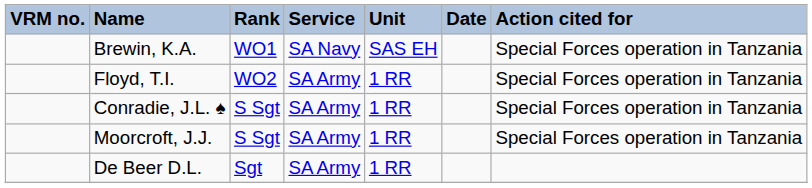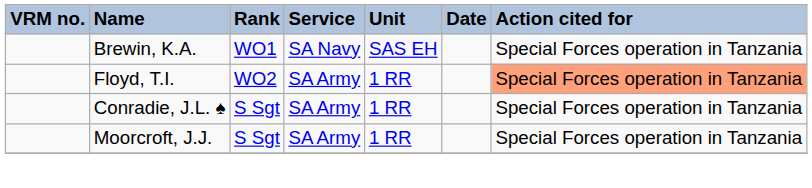 <table class="wikitable sortable" style="margin:0.5em auto; font-size:100%;">
 <tr>
 <td style="background:#b0c4de;"><strong>VRM no.</strong></td>
 <td style="background:#b0c4de;"><strong>Name</strong></td>
 <td style="background:#b0c4de;"><strong> Rank</strong></td>
 <td style="background:#b0c4de;"><strong>Service</strong></td>
 <td style="background:#b0c4de;"><strong>Unit</strong></td>
 <td style="background:#b0c4de;"><strong>Date</strong></td>
 <td style="background:#b0c4de;" class="unsortable"><strong>Action cited for</strong></td>
 </tr>
 <tr>
 <td></td>
 <td>Brewin, K.A.</td>
 <td data-sort-value="12"><a href='#'>WO1</a></td>
 <td><a href='#'>SA Navy</a></td>
 <td><a href='#'>SAS EH</a></td>
 <td></td>
 <td>Special Forces operation in Tanzania </td>
 </tr>
 <tr>
 <td></td>
 <td>Floyd, T.I.</td>
 <td data-sort-value="13"><a href='#'>WO2</a></td>
 <td><a href='#'>SA Army</a></td>
 <td><a href='#'>1 RR</a></td>
 <td></td>
-<td>Special Forces operation in Tanzania </td>
+<td style="background: lightsalmon;">Special Forces operation in Tanzania </td>
 </tr>
 <tr>
 <td></td>
 <td>Conradie, J.L. ♠</td>
 <td data-sort-value="14"><a href='#'>S Sgt</a></td>
 <td><a href='#'>SA Army</a></td>
 <td><a href='#'>1 RR</a></td>
 <td></td>
 <td>Special Forces operation in Tanzania </td>
 </tr>
 <tr>
 <td></td>
 <td>Moorcroft, J.J. </td>
 <td data-sort-value="14"><a href='#'>S Sgt</a></td>
 <td><a href='#'>SA Army</a></td>
 <td><a href='#'>1 RR</a></td>
 <td></td>
 <td>Special Forces operation in Tanzania </td>
 </tr>
 <tr>
-<td></td>
-<td>De Beer D.L.</td>
-<td data-sort-value="15"><a href='#'>Sgt</a></td>
-<td><a href='#'>SA Army</a></td>
-<td><a href='#'>1 RR</a></td>
-<td></td>
-<td></td>
-</tr>
-<tr>
 </tr>
 </table>
